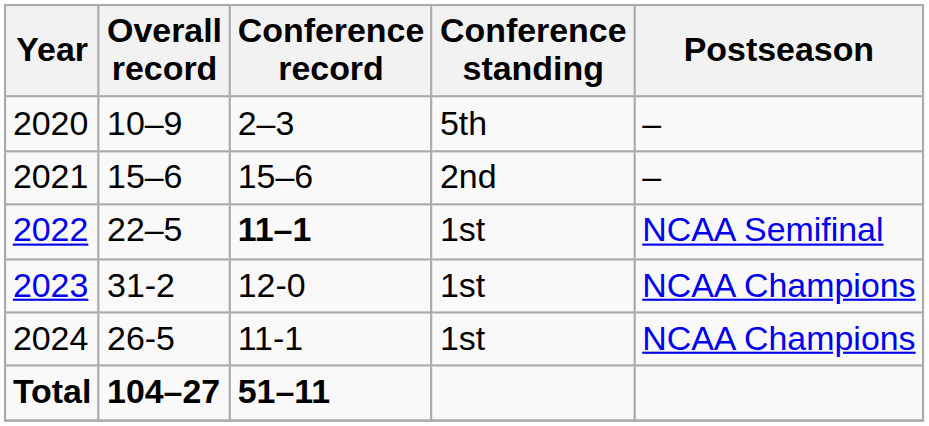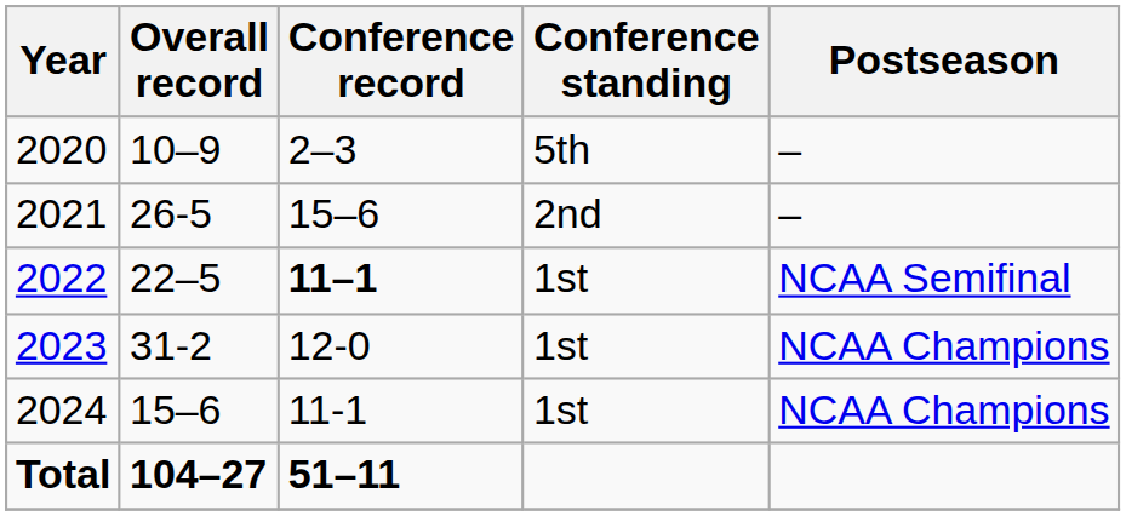 <table class="wikitable">
 <tr>
 <th>Year</th>
 <th>Overall <br> record</th>
 <th>Conference<br> record</th>
 <th>Conference<br> standing</th>
 <th>Postseason</th>
 </tr>
 <tr>
 <td>2020</td>
 <td>10–9</td>
 <td>2–3</td>
 <td>5th</td>
 <td>–</td>
 </tr>
 <tr>
 <td>2021</td>
-<td>15–6</td>
+<td>26-5</td>
 <td>15–6</td>
 <td>2nd</td>
 <td>–</td>
 </tr>
 <tr>
 <td><a href='#'>2022</a></td>
 <td>22–5</td>
 <td><strong>11–1</strong></td>
 <td>1st</td>
 <td><a href='#'>NCAA Semifinal</a></td>
 </tr>
 <tr>
 <td><a href='#'>2023</a></td>
 <td>31-2</td>
 <td>12-0</td>
 <td>1st</td>
 <td><a href='#'>NCAA Champions</a></td>
 </tr>
 <tr>
 <td>2024</td>
-<td>26-5</td>
+<td>15–6</td>
 <td>11-1</td>
 <td>1st</td>
 <td><a href='#'>NCAA Champions</a></td>
 </tr>
 <tr>
 <td><strong>Total</strong></td>
 <td><strong>104–27</strong></td>
 <td><strong>51–11</strong></td>
 <td></td>
 <td></td>
 </tr>
 <tr>
 </tr>
 </table>
